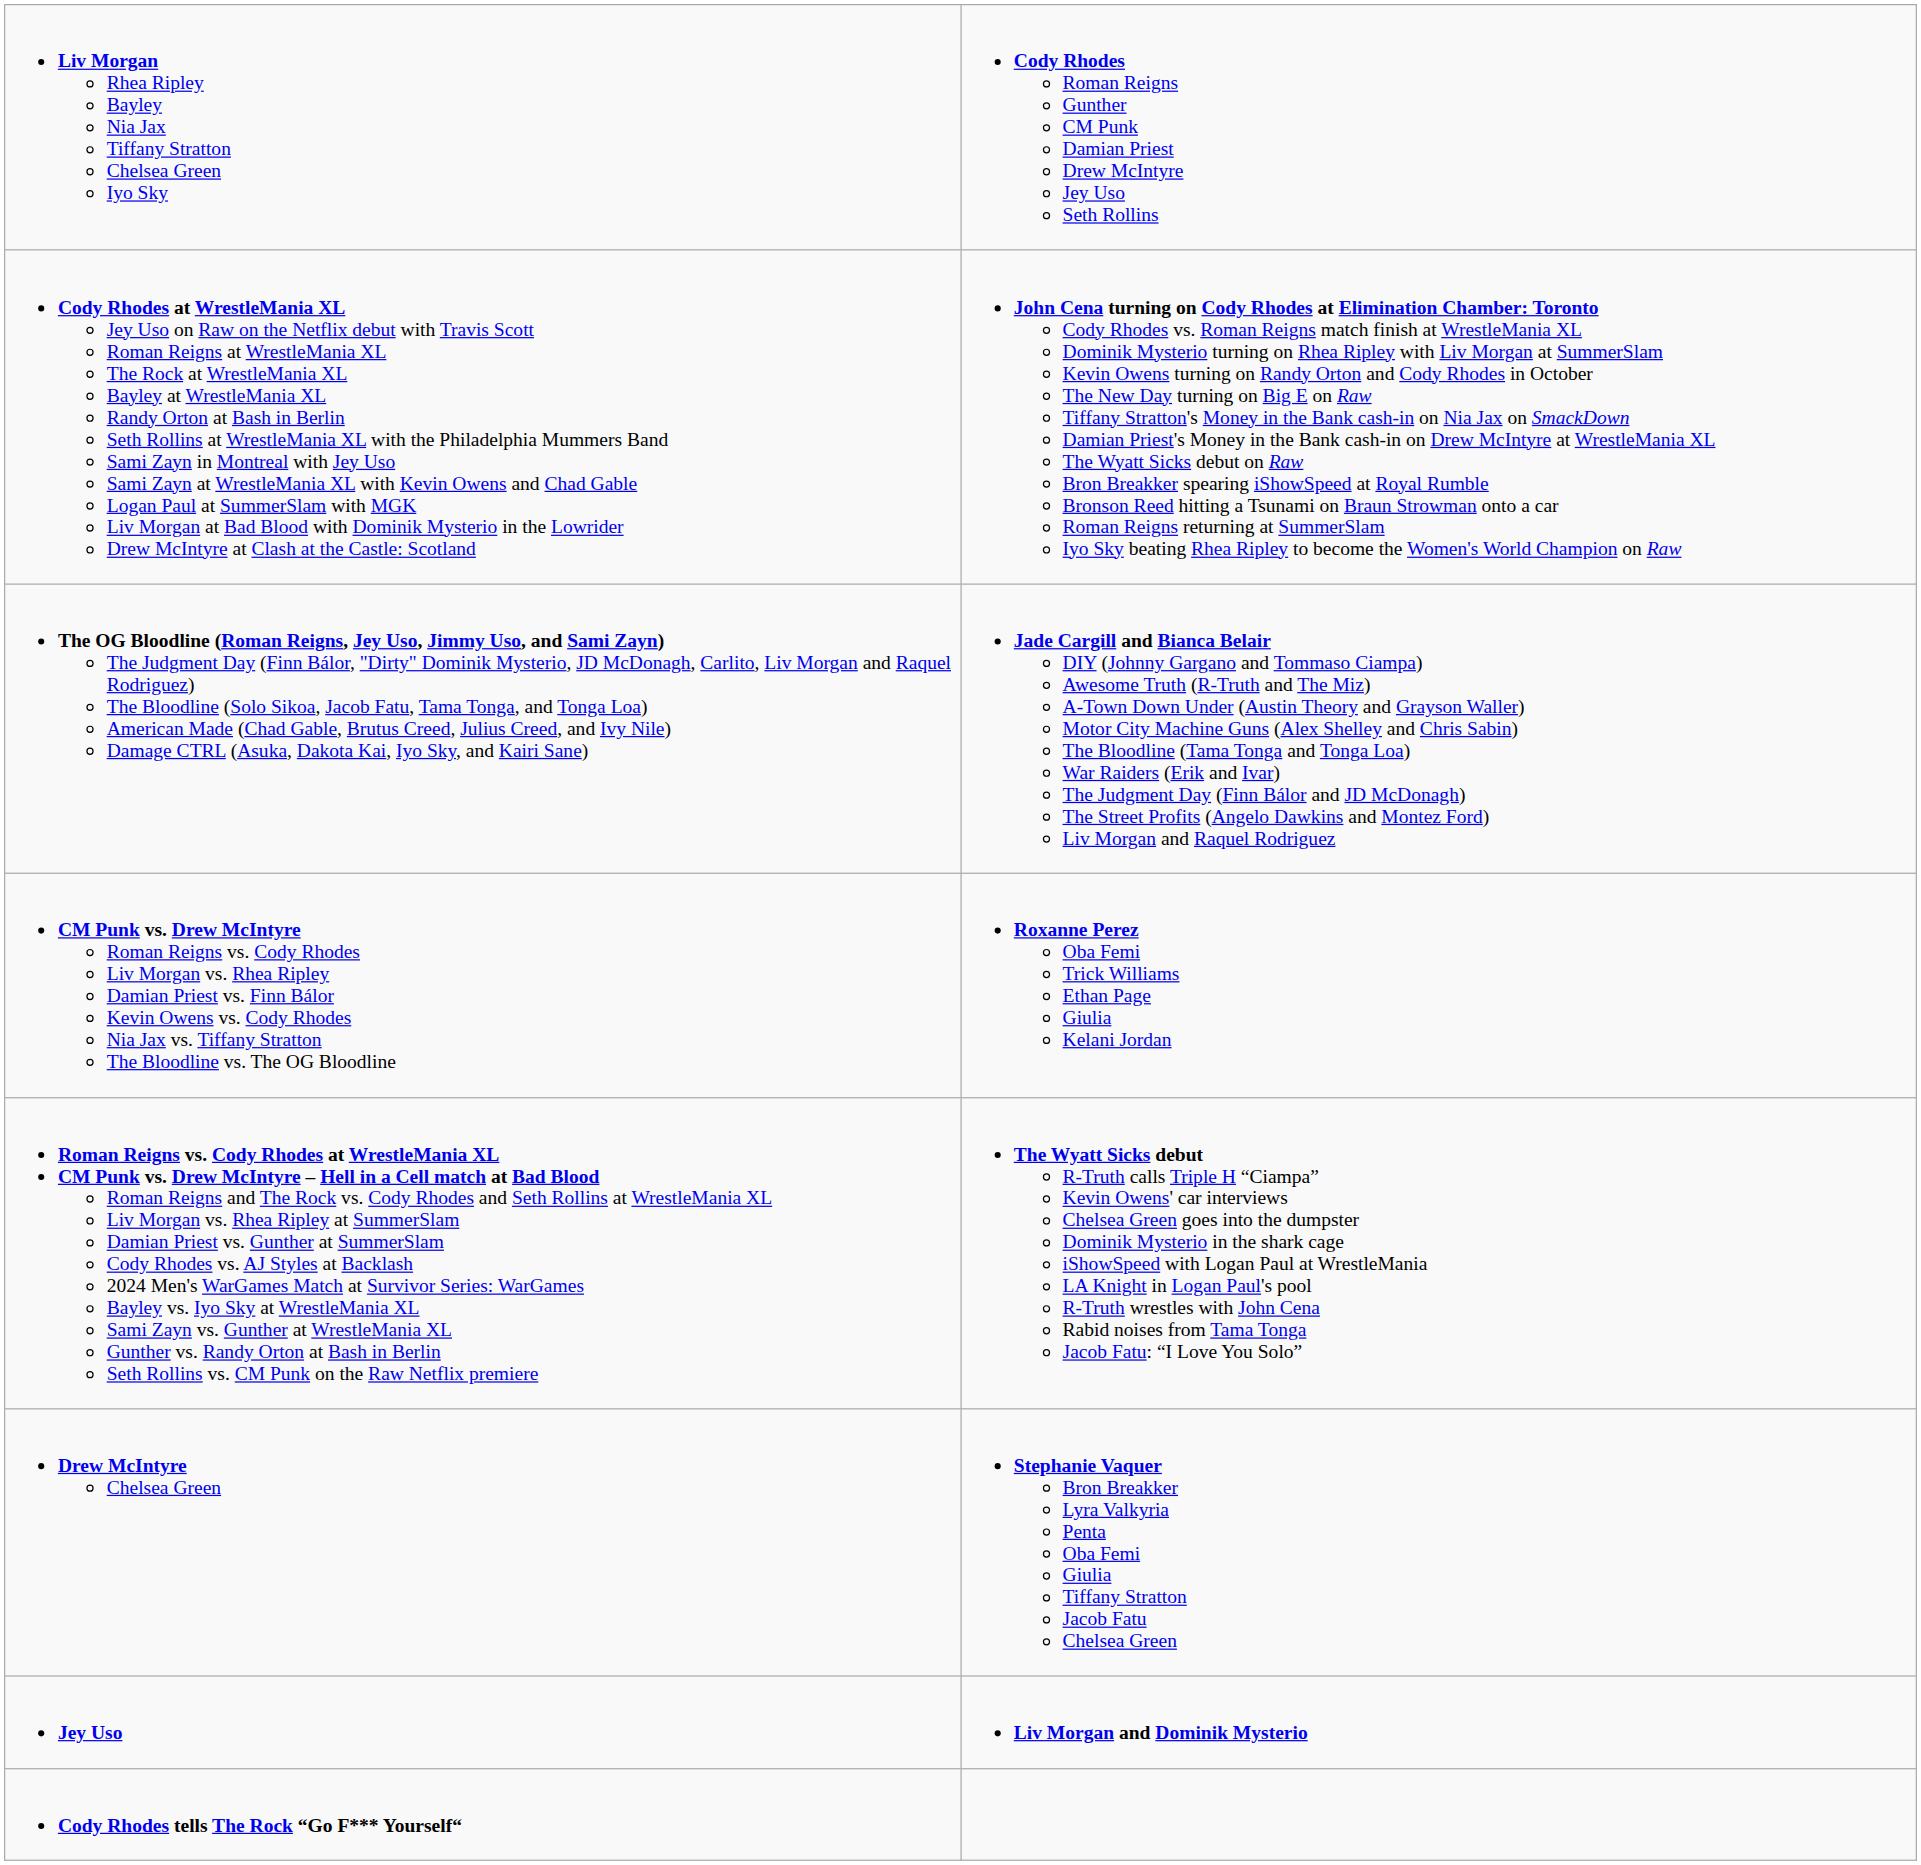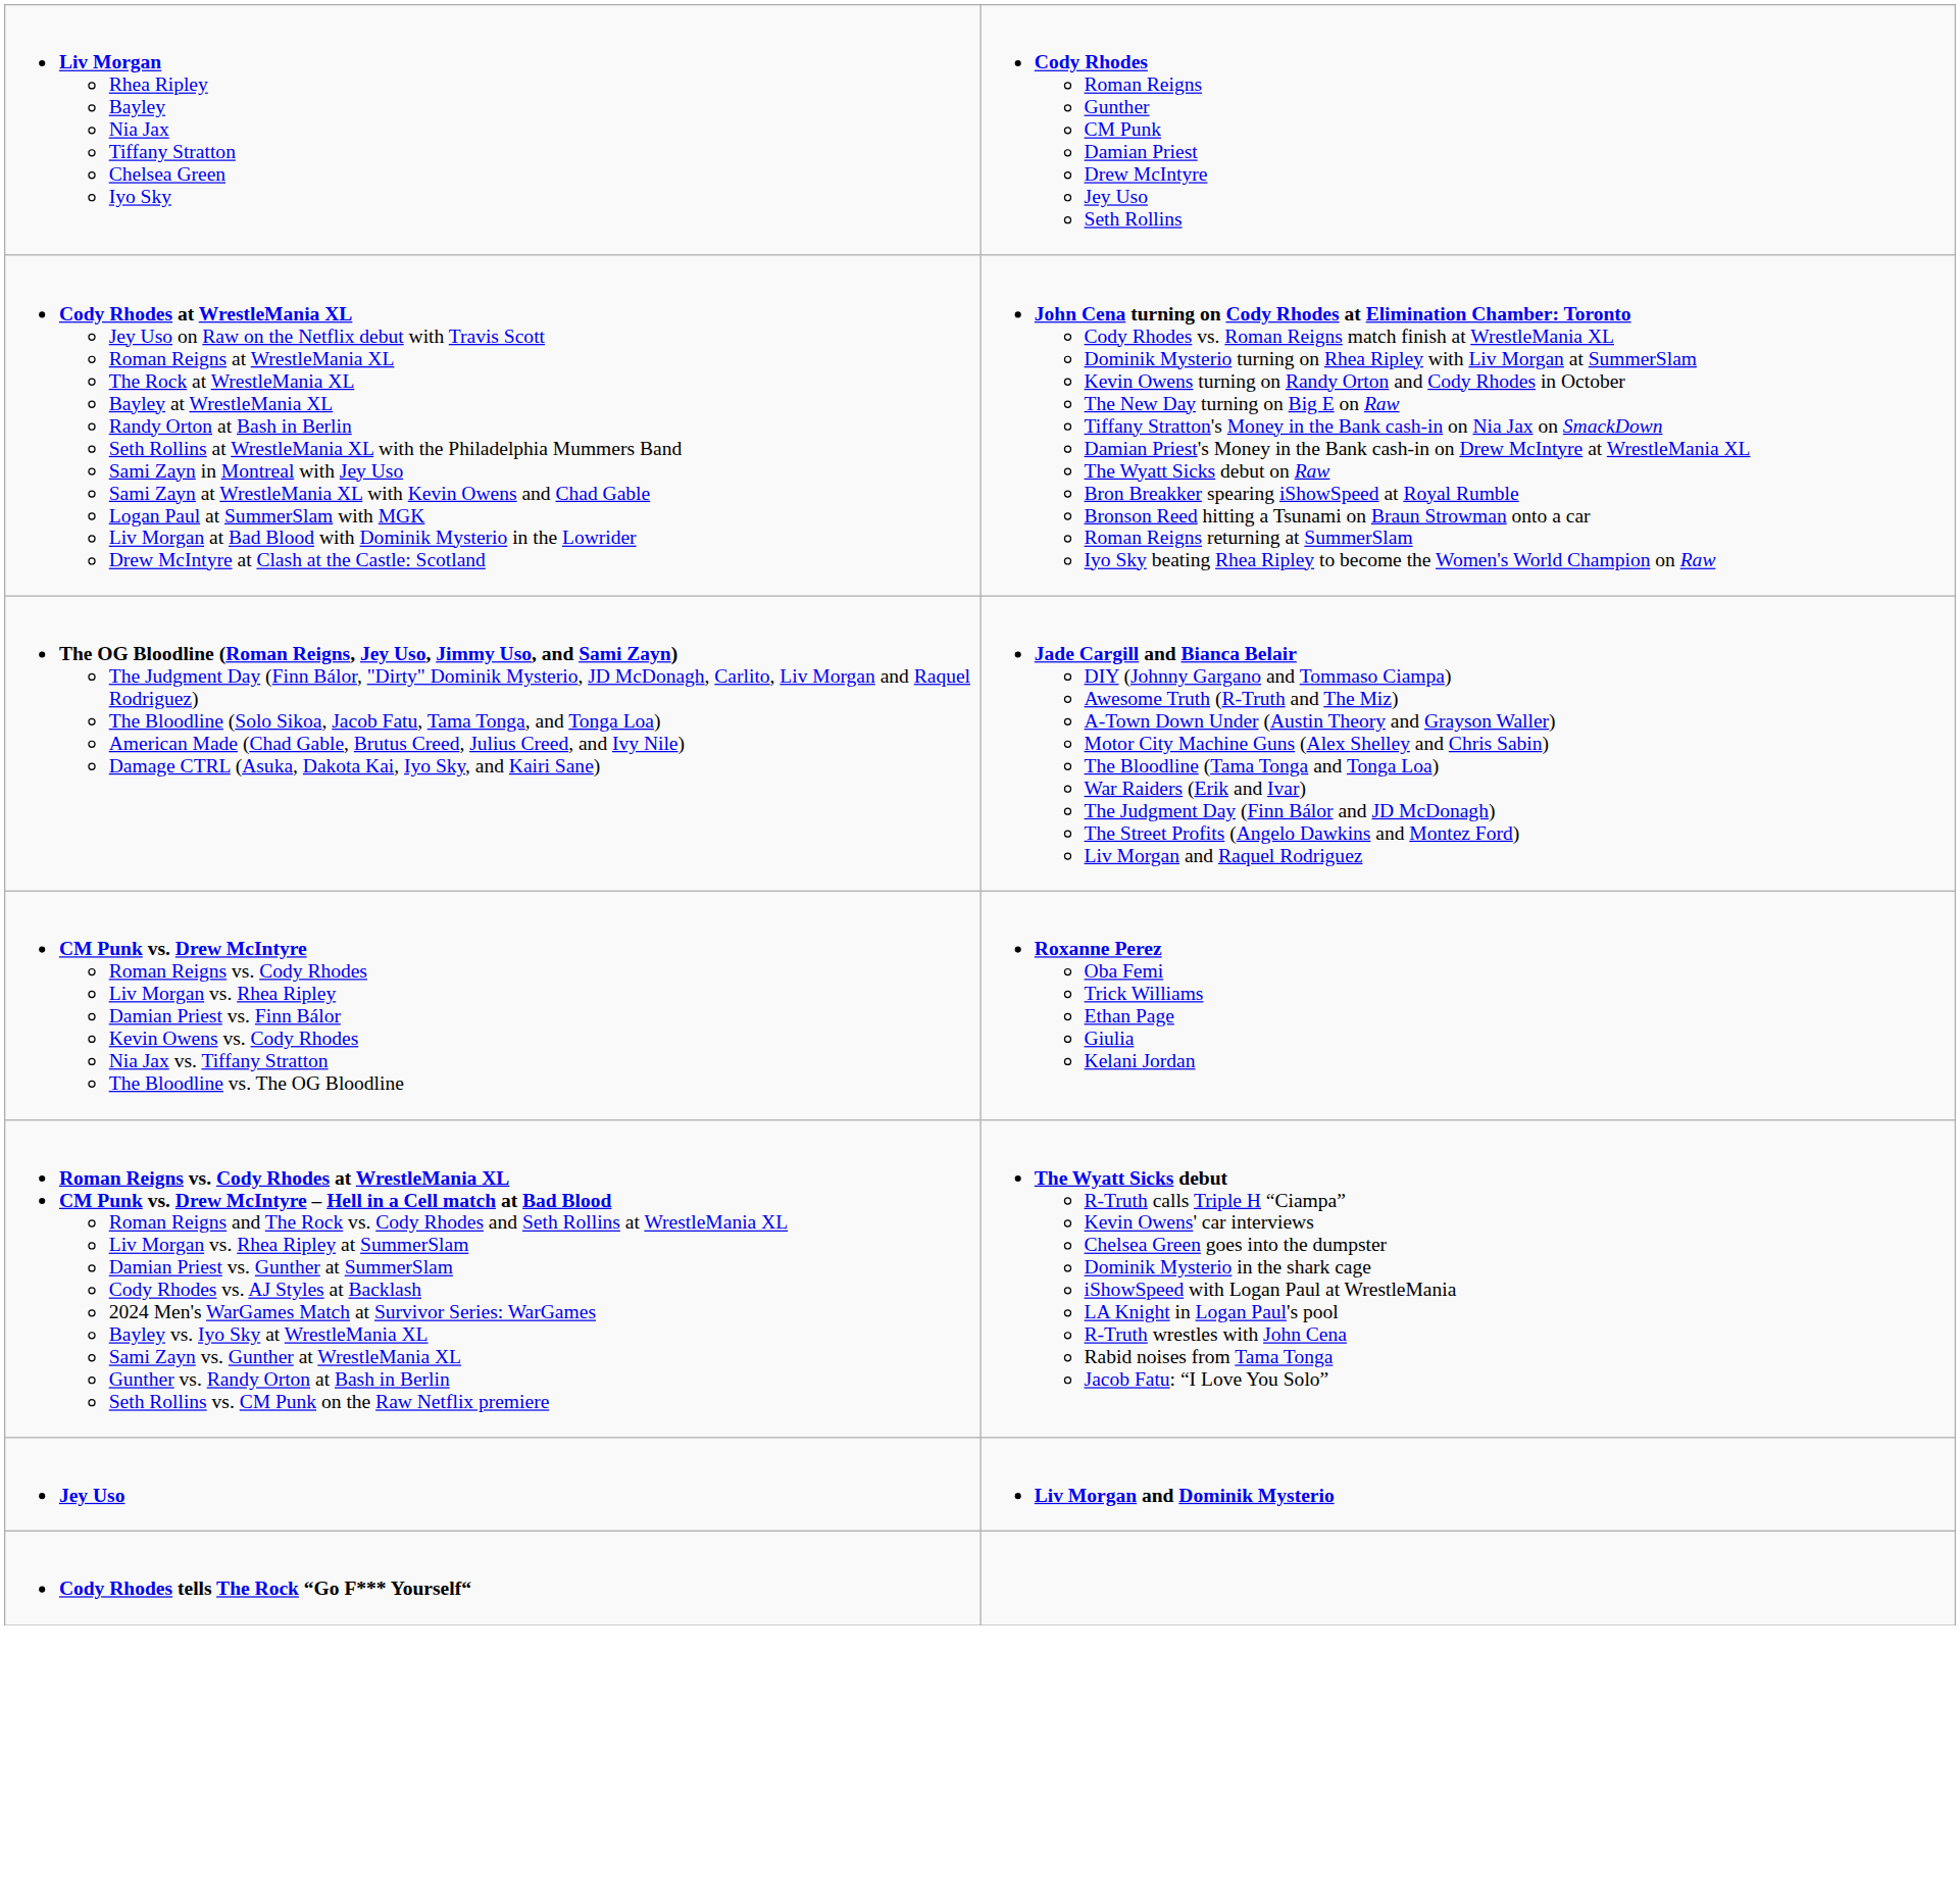 <table class=wikitable>
 <tr>
 <td style="vertical-align:top;" width="50%"><br><ul><li><strong><a href='#'>Liv Morgan</a></strong><ul><li><a href='#'>Rhea Ripley</a></li><li><a href='#'>Bayley</a></li><li><a href='#'>Nia Jax</a></li><li><a href='#'>Tiffany Stratton</a></li><li><a href='#'>Chelsea Green</a></li><li><a href='#'>Iyo Sky</a></li></ul></li></ul></td>
 <td style="vertical-align:top;" width="50%"><br><ul><li><strong><a href='#'>Cody Rhodes</a></strong><ul><li><a href='#'>Roman Reigns</a></li><li><a href='#'>Gunther</a></li><li><a href='#'>CM Punk</a></li><li><a href='#'>Damian Priest</a></li><li><a href='#'>Drew McIntyre</a></li><li><a href='#'>Jey Uso</a></li><li><a href='#'>Seth Rollins</a></li></ul></li></ul></td>
 </tr>
 <tr>
 <td style="vertical-align:top;" width="50%"><br><ul><li><strong><a href='#'>Cody Rhodes</a> at <a href='#'>WrestleMania XL</a></strong><ul><li><a href='#'>Jey Uso</a> on <a href='#'>Raw on the Netflix debut</a> with <a href='#'>Travis Scott</a></li><li><a href='#'>Roman Reigns</a> at <a href='#'>WrestleMania XL</a></li><li><a href='#'>The Rock</a> at <a href='#'>WrestleMania XL</a></li><li><a href='#'>Bayley</a> at <a href='#'>WrestleMania XL</a></li><li><a href='#'>Randy Orton</a> at <a href='#'>Bash in Berlin</a></li><li><a href='#'>Seth Rollins</a> at <a href='#'>WrestleMania XL</a> with the Philadelphia Mummers Band</li><li><a href='#'>Sami Zayn</a> in <a href='#'>Montreal</a> with <a href='#'>Jey Uso</a></li><li><a href='#'>Sami Zayn</a> at <a href='#'>WrestleMania XL</a> with <a href='#'>Kevin Owens</a> and <a href='#'>Chad Gable</a></li><li><a href='#'>Logan Paul</a> at <a href='#'>SummerSlam</a> with <a href='#'>MGK</a></li><li><a href='#'>Liv Morgan</a> at <a href='#'>Bad Blood</a> with <a href='#'>Dominik Mysterio</a> in the <a href='#'>Lowrider</a></li><li><a href='#'>Drew McIntyre</a> at <a href='#'>Clash at the Castle: Scotland</a></li></ul></li></ul></td>
 <td style="vertical-align:top;" width="50%"><br><ul><li><strong><a href='#'>John Cena</a> turning on <a href='#'>Cody Rhodes</a> at <a href='#'>Elimination Chamber: Toronto</a></strong><ul><li><a href='#'>Cody Rhodes</a> vs. <a href='#'>Roman Reigns</a> match finish at <a href='#'>WrestleMania XL</a></li><li><a href='#'>Dominik Mysterio</a> turning on <a href='#'>Rhea Ripley</a> with <a href='#'>Liv Morgan</a> at <a href='#'>SummerSlam</a></li><li><a href='#'>Kevin Owens</a> turning on <a href='#'>Randy Orton</a> and <a href='#'>Cody Rhodes</a> in October</li><li><a href='#'>The New Day</a> turning on <a href='#'>Big E</a> on <em><a href='#'>Raw</a></em></li><li><a href='#'>Tiffany Stratton</a>'s <a href='#'>Money in the Bank cash-in</a> on <a href='#'>Nia Jax</a> on <em><a href='#'>SmackDown</a></em></li><li><a href='#'>Damian Priest</a>'s Money in the Bank cash-in on <a href='#'>Drew McIntyre</a> at <a href='#'>WrestleMania XL</a></li><li><a href='#'>The Wyatt Sicks</a> debut on <em><a href='#'>Raw</a></em></li><li><a href='#'>Bron Breakker</a> spearing <a href='#'>iShowSpeed</a> at <a href='#'>Royal Rumble</a></li><li><a href='#'>Bronson Reed</a> hitting a Tsunami on <a href='#'>Braun Strowman</a> onto a car</li><li><a href='#'>Roman Reigns</a> returning at <a href='#'>SummerSlam</a></li><li><a href='#'>Iyo Sky</a> beating <a href='#'>Rhea Ripley</a> to become the <a href='#'>Women's World Champion</a> on <em><a href='#'>Raw</a></em></li></ul></li></ul></td>
 </tr>
 <tr>
 <td style="vertical-align:top;" width="50%"><br><ul><li><strong>The OG Bloodline (<a href='#'>Roman Reigns</a>, <a href='#'>Jey Uso</a>, <a href='#'>Jimmy Uso</a>, and <a href='#'>Sami Zayn</a>)</strong><ul><li><a href='#'>The Judgment Day</a> (<a href='#'>Finn Bálor</a>, <a href='#'>"Dirty" Dominik Mysterio</a>, <a href='#'>JD McDonagh</a>, <a href='#'>Carlito</a>, <a href='#'>Liv Morgan</a> and <a href='#'>Raquel Rodriguez</a>)</li><li><a href='#'>The Bloodline</a> (<a href='#'>Solo Sikoa</a>, <a href='#'>Jacob Fatu</a>, <a href='#'>Tama Tonga</a>, and <a href='#'>Tonga Loa</a>)</li><li><a href='#'>American Made</a> (<a href='#'>Chad Gable</a>, <a href='#'>Brutus Creed</a>, <a href='#'>Julius Creed</a>, and <a href='#'>Ivy Nile</a>)</li><li><a href='#'>Damage CTRL</a> (<a href='#'>Asuka</a>, <a href='#'>Dakota Kai</a>, <a href='#'>Iyo Sky</a>, and <a href='#'>Kairi Sane</a>)</li></ul></li></ul></td>
 <td style="vertical-align:top;" width="50%"><br><ul><li><strong><a href='#'>Jade Cargill</a> and <a href='#'>Bianca Belair</a></strong><ul><li><a href='#'>DIY</a> (<a href='#'>Johnny Gargano</a> and <a href='#'>Tommaso Ciampa</a>)</li><li><a href='#'>Awesome Truth</a> (<a href='#'>R-Truth</a> and <a href='#'>The Miz</a>)</li><li><a href='#'>A-Town Down Under</a> (<a href='#'>Austin Theory</a> and <a href='#'>Grayson Waller</a>)</li><li><a href='#'>Motor City Machine Guns</a> (<a href='#'>Alex Shelley</a> and <a href='#'>Chris Sabin</a>)</li><li><a href='#'>The Bloodline</a> (<a href='#'>Tama Tonga</a> and <a href='#'>Tonga Loa</a>)</li><li><a href='#'>War Raiders</a> (<a href='#'>Erik</a> and <a href='#'>Ivar</a>)</li><li><a href='#'>The Judgment Day</a> (<a href='#'>Finn Bálor</a> and <a href='#'>JD McDonagh</a>)</li><li><a href='#'>The Street Profits</a> (<a href='#'>Angelo Dawkins</a> and <a href='#'>Montez Ford</a>)</li><li><a href='#'>Liv Morgan</a> and <a href='#'>Raquel Rodriguez</a></li></ul></li></ul></td>
 </tr>
 <tr>
 <td style="vertical-align:top;" width="50%"><br><ul><li><strong><a href='#'>CM Punk</a> vs. <a href='#'>Drew McIntyre</a></strong><ul><li><a href='#'>Roman Reigns</a> vs. <a href='#'>Cody Rhodes</a></li><li><a href='#'>Liv Morgan</a> vs. <a href='#'>Rhea Ripley</a></li><li><a href='#'>Damian Priest</a> vs. <a href='#'>Finn Bálor</a></li><li><a href='#'>Kevin Owens</a> vs. <a href='#'>Cody Rhodes</a></li><li><a href='#'>Nia Jax</a> vs. <a href='#'>Tiffany Stratton</a></li><li><a href='#'>The Bloodline</a> vs. The OG Bloodline</li></ul></li></ul></td>
 <td style="vertical-align:top;" width="50%"><br><ul><li><strong><a href='#'>Roxanne Perez</a></strong><ul><li><a href='#'>Oba Femi</a></li><li><a href='#'>Trick Williams</a></li><li><a href='#'>Ethan Page</a></li><li><a href='#'>Giulia</a></li><li><a href='#'>Kelani Jordan</a></li></ul></li></ul></td>
 </tr>
 <tr>
 <td style="vertical-align:top;" width="50%"><br><ul><li><strong><a href='#'>Roman Reigns</a> vs. <a href='#'>Cody Rhodes</a> at <a href='#'>WrestleMania XL</a></strong></li><li><strong><a href='#'>CM Punk</a> vs. <a href='#'>Drew McIntyre</a> – <a href='#'>Hell in a Cell match</a> at <a href='#'>Bad Blood</a></strong><ul><li><a href='#'>Roman Reigns</a> and <a href='#'>The Rock</a> vs. <a href='#'>Cody Rhodes</a> and <a href='#'>Seth Rollins</a> at <a href='#'>WrestleMania XL</a></li><li><a href='#'>Liv Morgan</a> vs. <a href='#'>Rhea Ripley</a> at <a href='#'>SummerSlam</a></li><li><a href='#'>Damian Priest</a> vs. <a href='#'>Gunther</a> at <a href='#'>SummerSlam</a></li><li><a href='#'>Cody Rhodes</a> vs. <a href='#'>AJ Styles</a> at <a href='#'>Backlash</a></li><li>2024 Men's <a href='#'>WarGames Match</a> at <a href='#'>Survivor Series: WarGames</a></li><li><a href='#'>Bayley</a> vs. <a href='#'>Iyo Sky</a> at <a href='#'>WrestleMania XL</a></li><li><a href='#'>Sami Zayn</a> vs. <a href='#'>Gunther</a> at <a href='#'>WrestleMania XL</a></li><li><a href='#'>Gunther</a> vs. <a href='#'>Randy Orton</a> at <a href='#'>Bash in Berlin</a></li><li><a href='#'>Seth Rollins</a> vs. <a href='#'>CM Punk</a> on the <a href='#'>Raw Netflix premiere</a></li></ul></li></ul></td>
 <td style="vertical-align:top;" width="50%"><br><ul><li><strong><a href='#'>The Wyatt Sicks</a> debut</strong><ul><li><a href='#'>R-Truth</a> calls <a href='#'>Triple H</a> “Ciampa”</li><li><a href='#'>Kevin Owens</a>' car interviews</li><li><a href='#'>Chelsea Green</a> goes into the dumpster</li><li><a href='#'>Dominik Mysterio</a> in the shark cage</li><li><a href='#'>iShowSpeed</a> with Logan Paul at WrestleMania</li><li><a href='#'>LA Knight</a> in <a href='#'>Logan Paul</a>'s pool</li><li><a href='#'>R-Truth</a> wrestles with <a href='#'>John Cena</a></li><li>Rabid noises from <a href='#'>Tama Tonga</a></li><li><a href='#'>Jacob Fatu</a>: “I Love You Solo”</li></ul></li></ul></td>
 </tr>
 <tr>
-<td style="vertical-align:top;" width="50%"><br><ul><li><strong><a href='#'>Drew McIntyre</a></strong><ul><li><a href='#'>Chelsea Green</a></li></ul></li></ul></td>
-<td style="vertical-align:top;" width="50%"><br><ul><li><strong><a href='#'>Stephanie Vaquer</a></strong><ul><li><a href='#'>Bron Breakker</a></li><li><a href='#'>Lyra Valkyria</a></li><li><a href='#'>Penta</a></li><li><a href='#'>Oba Femi</a></li><li><a href='#'>Giulia</a></li><li><a href='#'>Tiffany Stratton</a></li><li><a href='#'>Jacob Fatu</a></li><li><a href='#'>Chelsea Green</a></li></ul></li></ul></td>
-</tr>
-<tr>
 <td style="vertical-align:top;" width="50%"><br><ul><li><strong><a href='#'>Jey Uso</a></strong></li></ul></td>
 <td style="vertical-align:top;" width="50%"><br><ul><li><strong><a href='#'>Liv Morgan</a> and <a href='#'>Dominik Mysterio</a></strong></li></ul></td>
 </tr>
 <tr>
 <td style="vertical-align:top;" width="50%"><br><ul><li><strong><a href='#'>Cody Rhodes</a> tells <a href='#'>The Rock</a> “Go F*** Yourself“</strong></li></ul></td>
 </tr>
 </table>
